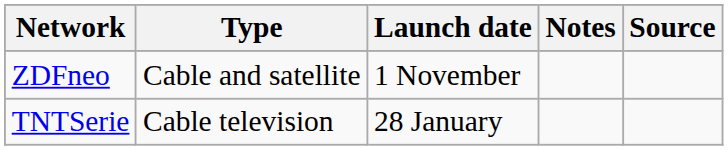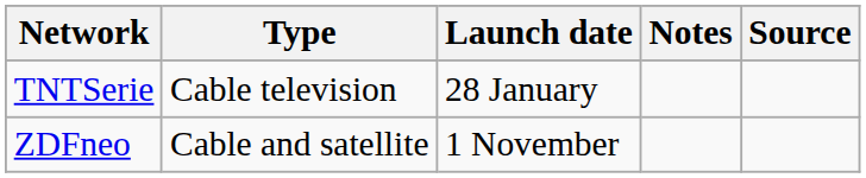 <table class="wikitable sortable">
 <tr>
 <th>Network</th>
 <th>Type</th>
 <th>Launch date</th>
 <th>Notes</th>
 <th>Source</th>
 </tr>
 <tr>
+<td><a href='#'>TNTSerie</a></td>
+<td>Cable television</td>
+<td>28 January</td>
+<td></td>
+<td></td>
+</tr>
+<tr>
 <td><a href='#'>ZDFneo</a></td>
 <td>Cable and satellite</td>
 <td>1 November</td>
 <td></td>
 <td></td>
 </tr>
-<tr>
-<td><a href='#'>TNTSerie</a></td>
-<td>Cable television</td>
-<td>28 January</td>
-<td></td>
-<td></td>
-</tr>
 </table>
